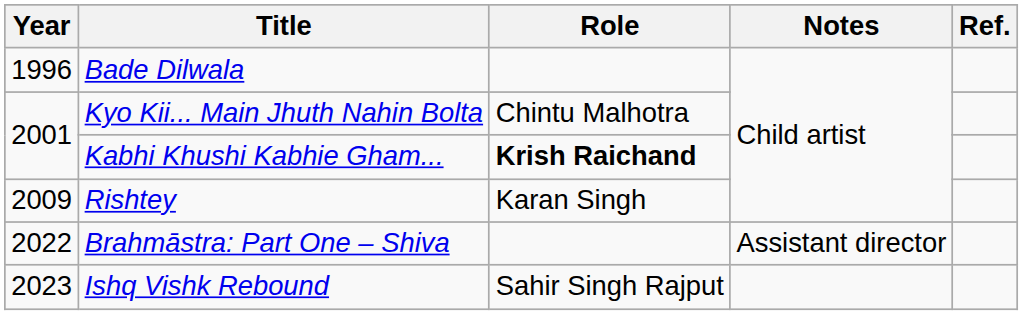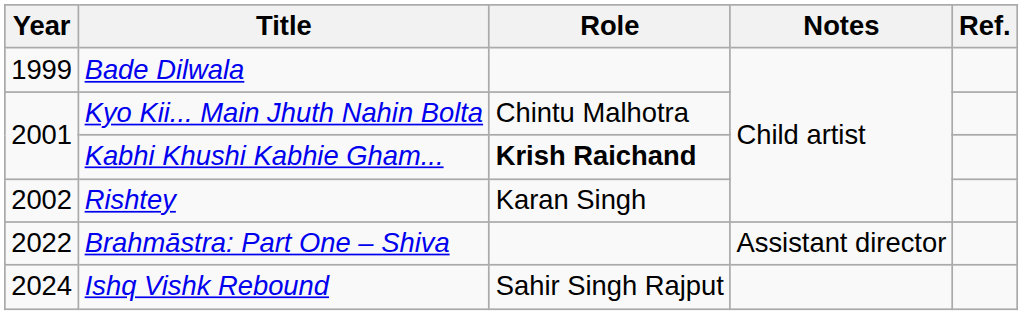 <table class="wikitable sortable">
 <tr>
 <th scope="col">Year</th>
 <th scope="col">Title</th>
 <th scope="col">Role</th>
 <th scope="col" class="unsortable">Notes</th>
 <th scope="col" class="unsortable">Ref.</th>
 </tr>
 <tr>
-<td>1996</td>
+<td>1999</td>
 <td><em><a href='#'>Bade Dilwala</a></em></td>
 <td></td>
 <td rowspan="4">Child artist</td>
 <td></td>
 </tr>
 <tr>
 <td rowspan="2">2001</td>
 <td><em><a href='#'>Kyo Kii... Main Jhuth Nahin Bolta</a></em></td>
 <td>Chintu Malhotra</td>
 <td></td>
 </tr>
 <tr>
 <td><em><a href='#'>Kabhi Khushi Kabhie Gham...</a></em></td>
 <td><strong>Krish Raichand</strong></td>
 <td></td>
 </tr>
 <tr>
-<td>2009</td>
+<td>2002</td>
 <td><em><a href='#'>Rishtey</a></em></td>
 <td>Karan Singh</td>
 <td></td>
 </tr>
 <tr>
 <td>2022</td>
 <td><em><a href='#'>Brahmāstra: Part One – Shiva</a></em></td>
 <td></td>
 <td>Assistant director</td>
 <td></td>
 </tr>
 <tr>
-<td>2023</td>
+<td>2024</td>
 <td><em><a href='#'>Ishq Vishk Rebound</a></em></td>
 <td>Sahir Singh Rajput</td>
 <td></td>
 <td></td>
 </tr>
 </table>
